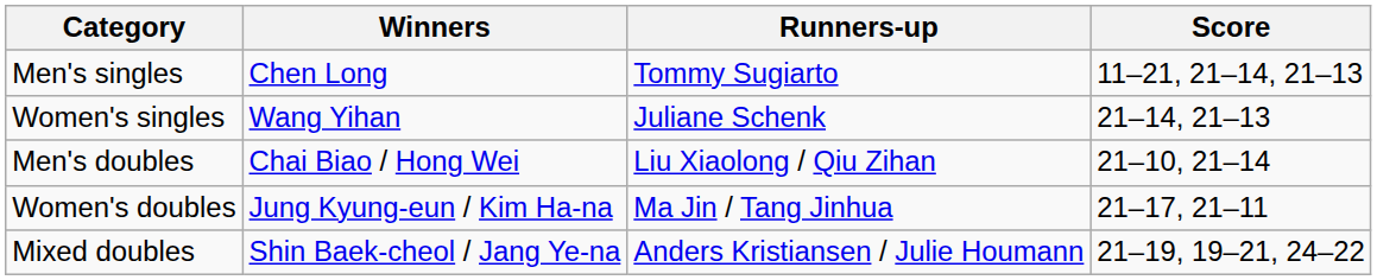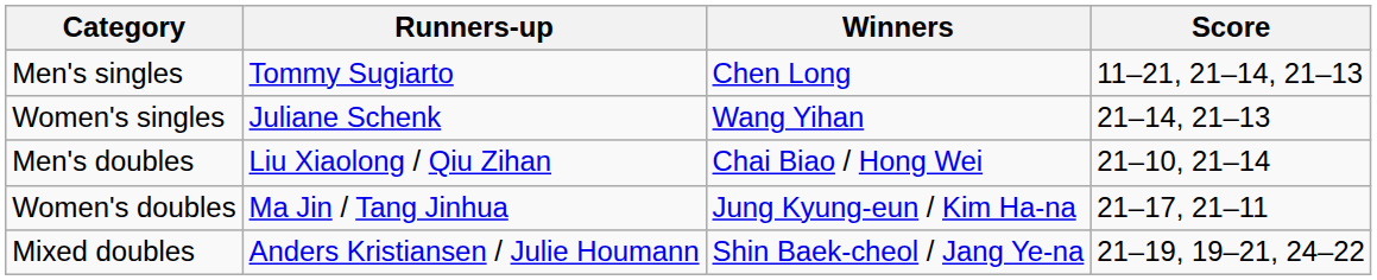 <table class=wikitable style="white-space:nowrap;">
 <tr>
 <th>Category</th>
+<th>Runners-up</th>
 <th>Winners</th>
-<th>Runners-up</th>
 <th>Score</th>
 </tr>
 <tr>
 <td>Men's singles</td>
+<td> <a href='#'>Tommy Sugiarto</a></td>
 <td> <a href='#'>Chen Long</a></td>
-<td> <a href='#'>Tommy Sugiarto</a></td>
 <td>11–21, 21–14, 21–13</td>
 </tr>
 <tr>
 <td>Women's singles</td>
+<td> <a href='#'>Juliane Schenk</a></td>
 <td> <a href='#'>Wang Yihan</a></td>
-<td> <a href='#'>Juliane Schenk</a></td>
 <td>21–14, 21–13</td>
 </tr>
 <tr>
 <td>Men's doubles</td>
+<td> <a href='#'>Liu Xiaolong</a> / <a href='#'>Qiu Zihan</a></td>
 <td> <a href='#'>Chai Biao</a> / <a href='#'>Hong Wei</a></td>
-<td> <a href='#'>Liu Xiaolong</a> / <a href='#'>Qiu Zihan</a></td>
 <td>21–10, 21–14</td>
 </tr>
 <tr>
 <td>Women's doubles</td>
+<td> <a href='#'>Ma Jin</a> / <a href='#'>Tang Jinhua</a></td>
 <td> <a href='#'>Jung Kyung-eun</a> / <a href='#'>Kim Ha-na</a></td>
-<td> <a href='#'>Ma Jin</a> / <a href='#'>Tang Jinhua</a></td>
 <td>21–17, 21–11</td>
 </tr>
 <tr>
 <td>Mixed doubles</td>
+<td> <a href='#'>Anders Kristiansen</a> / <a href='#'>Julie Houmann</a></td>
 <td> <a href='#'>Shin Baek-cheol</a> / <a href='#'>Jang Ye-na</a></td>
-<td> <a href='#'>Anders Kristiansen</a> / <a href='#'>Julie Houmann</a></td>
 <td>21–19, 19–21, 24–22</td>
 </tr>
 </table>
